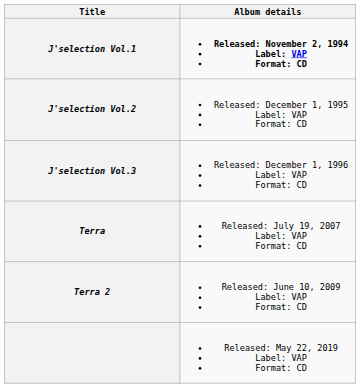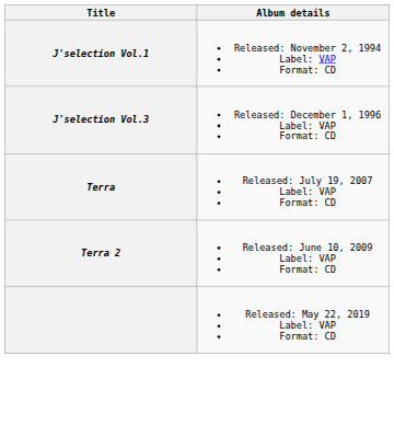 <table class="wikitable plainrowheaders" style="text-align:center;">
 <tr>
 <th scope="col" rowspan="1" style="width:20em;">Title</th>
 <th scope="col" rowspan="1" style="width:20em;">Album details</th>
 </tr>
 <tr>
 <th scope=row><em>J'selection Vol.1</em></th>
-<td><strong><br><ul><li>Released: November 2, 1994</li><li>Label: <a href='#'>VAP</a></li><li>Format: CD</li></ul></strong></td>
-</tr>
-<tr>
-<th scope=row><em>J'selection Vol.2</em></th>
-<td><br><ul><li>Released: December 1, 1995</li><li>Label: VAP</li><li>Format: CD</li></ul></td>
+<td><br><ul><li>Released: November 2, 1994</li><li>Label: <a href='#'>VAP</a></li><li>Format: CD</li></ul></td>
 </tr>
 <tr>
 <th scope=row><em>J'selection Vol.3</em></th>
 <td><br><ul><li>Released: December 1, 1996</li><li>Label: VAP</li><li>Format: CD</li></ul></td>
 </tr>
 <tr>
 <th scope=row><em>Terra</em></th>
 <td><br><ul><li>Released: July 19, 2007</li><li>Label: VAP</li><li>Format: CD</li></ul></td>
 </tr>
 <tr>
 <th scope=row><em>Terra 2</em></th>
 <td><br><ul><li>Released: June 10, 2009</li><li>Label: VAP</li><li>Format: CD</li></ul></td>
 </tr>
 <tr>
 <th scope=row></th>
 <td><br><ul><li>Released: May 22, 2019</li><li>Label: VAP</li><li>Format: CD</li></ul></td>
 </tr>
 </table>
